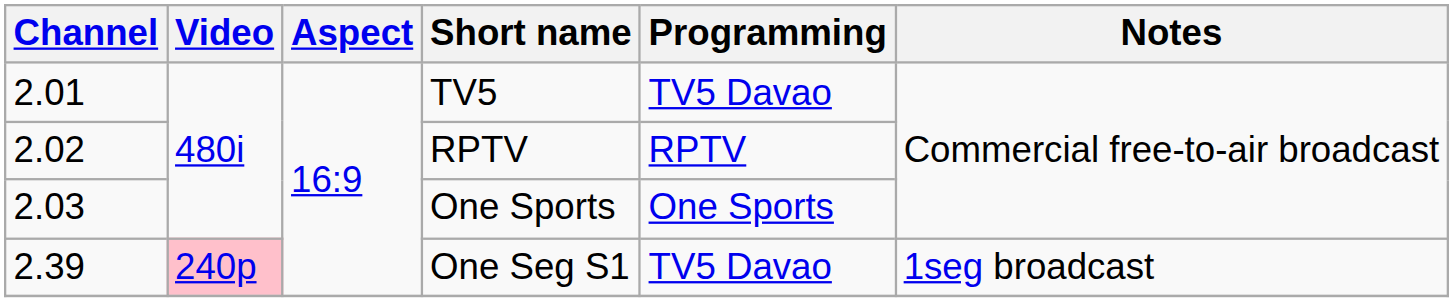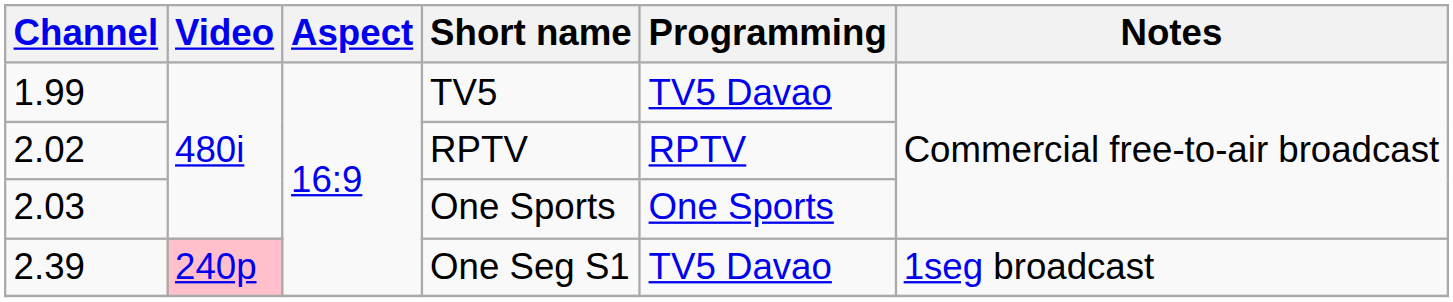 <table class="wikitable">
 <tr>
 <th><a href='#'>Channel</a></th>
 <th><a href='#'>Video</a></th>
 <th><a href='#'>Aspect</a></th>
 <th>Short name</th>
 <th>Programming</th>
 <th>Notes</th>
 </tr>
 <tr>
-<td>2.01</td>
+<td>1.99</td>
 <td rowspan="3"><a href='#'>480i</a></td>
 <td rowspan="4"><a href='#'>16:9</a></td>
 <td>TV5</td>
 <td><a href='#'>TV5 Davao</a> </td>
 <td rowspan="3">Commercial free-to-air broadcast</td>
 </tr>
 <tr>
 <td>2.02</td>
 <td>RPTV</td>
 <td><a href='#'>RPTV</a></td>
 </tr>
 <tr>
 <td>2.03</td>
 <td>One Sports</td>
 <td><a href='#'>One Sports</a></td>
 </tr>
 <tr>
 <td>2.39</td>
 <td style="background: pink;"><a href='#'>240p</a></td>
 <td>One Seg S1</td>
 <td><a href='#'>TV5 Davao</a></td>
 <td><a href='#'>1seg</a> broadcast</td>
 </tr>
 <tr>
 </tr>
 </table>
